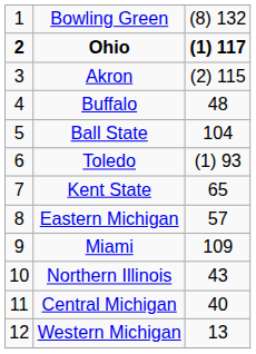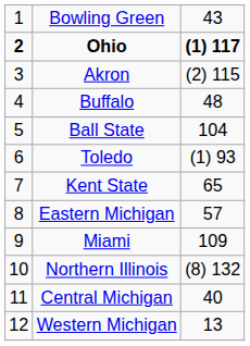 <table class="wikitable" border="1">
 <tr align=center>
 </tr>
 <tr align="center">
 <td>1</td>
 <td><a href='#'>Bowling Green</a></td>
-<td>(8) 132</td>
+<td>43</td>
 </tr>
 <tr align="center">
 <td><strong>2</strong></td>
 <td><strong>Ohio</strong></td>
 <td><strong>(1) 117</strong></td>
 </tr>
 <tr align="center">
 <td>3</td>
 <td><a href='#'>Akron</a></td>
 <td>(2) 115</td>
 </tr>
 <tr align="center">
 <td>4</td>
 <td><a href='#'>Buffalo</a></td>
 <td>48</td>
 </tr>
 <tr align="center">
 <td>5</td>
 <td><a href='#'>Ball State</a></td>
 <td>104</td>
 </tr>
 <tr align="center">
 <td>6</td>
 <td><a href='#'>Toledo</a></td>
 <td>(1) 93</td>
 </tr>
 <tr align="center">
 <td>7</td>
 <td><a href='#'>Kent State</a></td>
 <td>65</td>
 </tr>
 <tr align="center">
 <td>8</td>
 <td><a href='#'>Eastern Michigan</a></td>
 <td>57</td>
 </tr>
 <tr align="center">
 <td>9</td>
 <td><a href='#'>Miami</a></td>
 <td>109</td>
 </tr>
 <tr align="center">
 <td>10</td>
 <td><a href='#'>Northern Illinois</a></td>
-<td>43</td>
+<td>(8) 132</td>
 </tr>
 <tr align="center">
 <td>11</td>
 <td><a href='#'>Central Michigan</a></td>
 <td>40</td>
 </tr>
 <tr align="center">
 <td>12</td>
 <td><a href='#'>Western Michigan</a></td>
 <td>13</td>
 </tr>
 <tr align="center">
 </tr>
 </table>
